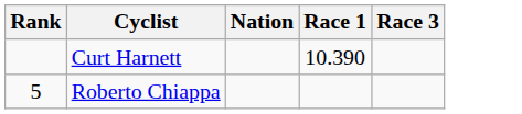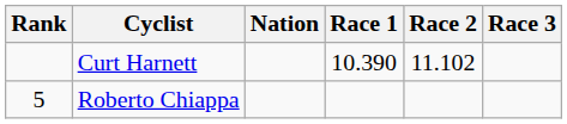 <table class="wikitable sortable" style="text-align:center">
 <tr>
 <th>Rank</th>
 <th>Cyclist</th>
 <th>Nation</th>
 <th>Race 1</th>
+<th>Race 2</th>
 <th>Race 3</th>
 </tr>
 <tr>
 <td></td>
 <td align=left><a href='#'>Curt Harnett</a></td>
 <td align=left></td>
 <td>10.390</td>
+<td>11.102</td>
 <td></td>
 </tr>
 <tr>
 <td>5</td>
 <td align=left><a href='#'>Roberto Chiappa</a></td>
 <td align=left></td>
 <td></td>
 <td></td>
+<td></td>
 </tr>
 </table>
